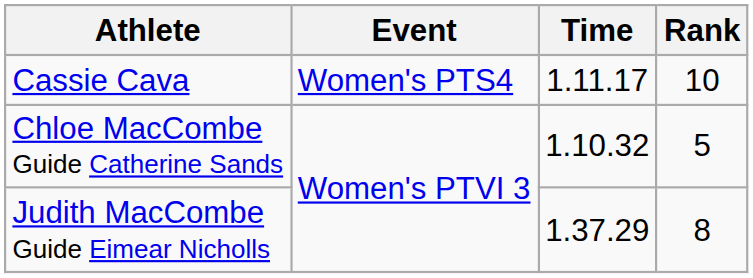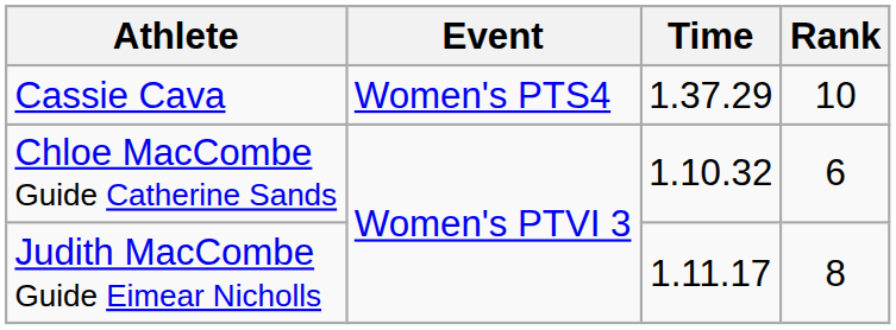 <table class="wikitable" style="font-size:90%">
 <tr>
 <th>Athlete</th>
 <th>Event</th>
 <th>Time</th>
 <th>Rank</th>
 </tr>
 <tr align=center>
 <td align=left><a href='#'>Cassie Cava</a></td>
 <td align=left><a href='#'>Women's PTS4</a></td>
-<td>1.11.17</td>
+<td>1.37.29</td>
 <td>10</td>
 </tr>
 <tr align=center>
 <td align=left><a href='#'>Chloe MacCombe</a><br><small>Guide <a href='#'>Catherine Sands</a></small></td>
 <td rowspan="2" align="left"><a href='#'>Women's PTVI 3</a></td>
 <td>1.10.32</td>
-<td>5</td>
+<td>6</td>
 </tr>
 <tr align=center>
 <td align=left><a href='#'>Judith MacCombe</a><br><small>Guide <a href='#'>Eimear Nicholls</a></small></td>
-<td>1.37.29</td>
+<td>1.11.17</td>
 <td>8</td>
 </tr>
 </table>
